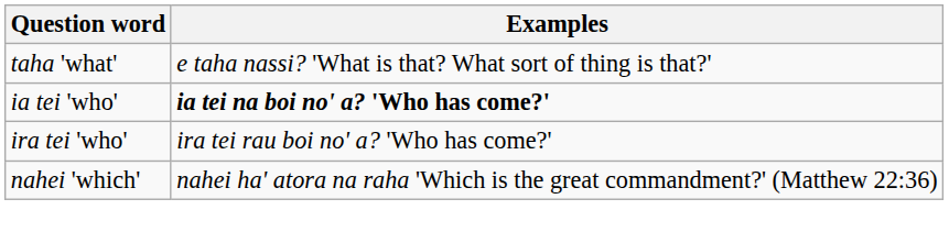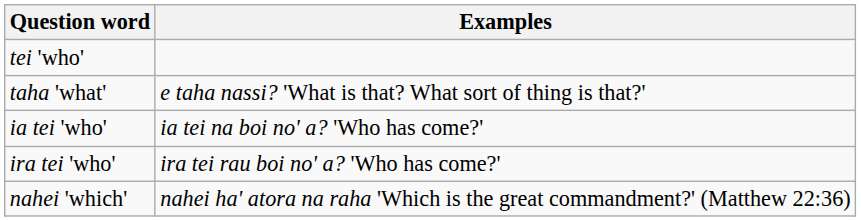 <table class="wikitable">
 <tr>
 <th>Question word</th>
 <th>Examples</th>
+</tr>
+<tr>
+<td><em>tei</em> 'who'</td>
+<td></td>
 </tr>
 <tr>
 <td><em>taha</em> 'what'</td>
 <td><em>e taha nassi?</em> 'What is that? What sort of thing is that?'</td>
 </tr>
 <tr>
 <td><em>ia tei</em> 'who'</td>
-<td><strong><em>ia tei na boi no' a?</em> 'Who has come?'</strong></td>
+<td><em>ia tei na boi no' a?</em> 'Who has come?'</td>
 </tr>
 <tr>
 <td><em>ira tei</em> 'who'</td>
 <td><em>ira tei rau boi no' a?</em> 'Who has come?'</td>
 </tr>
 <tr>
 <td><em>nahei</em> 'which'</td>
 <td><em>nahei ha' atora na raha</em> 'Which is the great commandment?' (Matthew 22:36)</td>
 </tr>
 </table>
